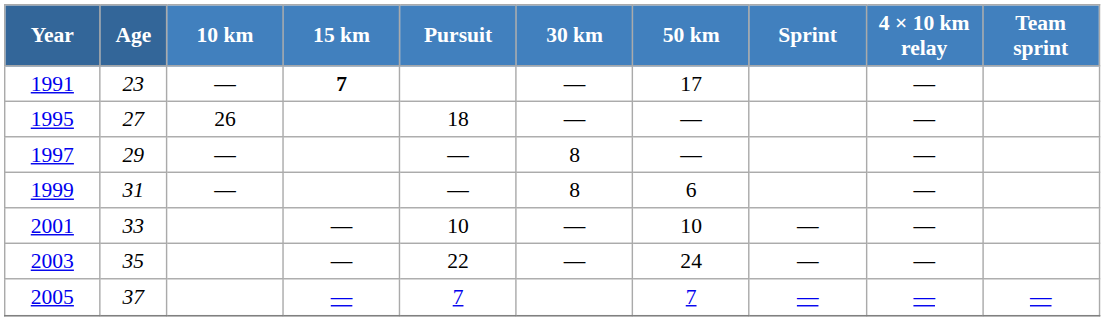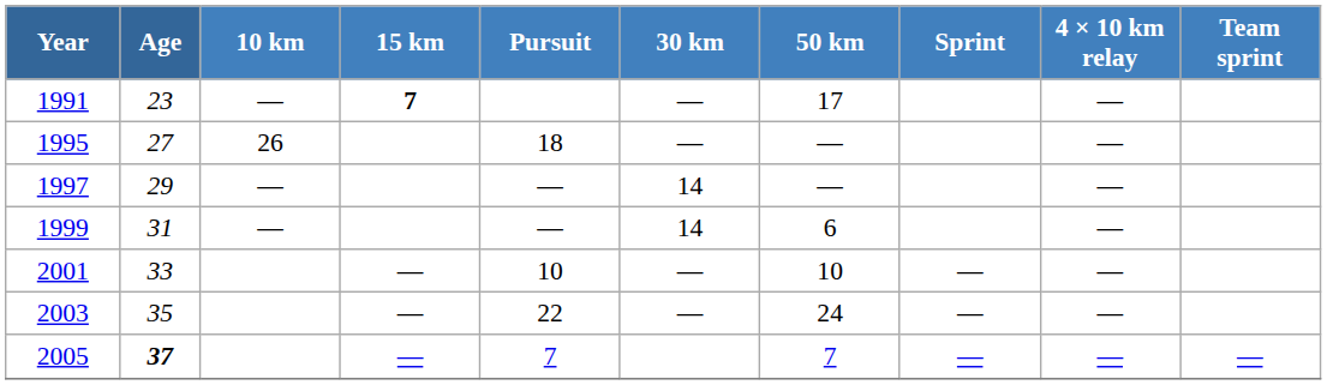 <table class="wikitable" style="font-size:95%; text-align:center; border:grey solid 1px; border-collapse:collapse; background:#ffffff;">
 <tr>
 <th style="background-color:#369; color:white; width:60px;"> Year </th>
 <th style="background-color:#369; color:white; width:40px;"> Age </th>
 <th style="background-color:#4180be; color:white; width:75px;"> 10 km </th>
 <th style="background-color:#4180be; color:white; width:75px;"> 15 km </th>
 <th style="background-color:#4180be; color:white; width:75px;"> Pursuit </th>
 <th style="background-color:#4180be; color:white; width:75px;"> 30 km </th>
 <th style="background-color:#4180be; color:white; width:75px;"> 50 km </th>
 <th style="background-color:#4180be; color:white; width:75px;"> Sprint </th>
 <th style="background-color:#4180be; color:white; width:75px;"> 4 × 10 km <br> relay </th>
 <th style="background-color:#4180be; color:white; width:75px;"> Team <br> sprint </th>
 </tr>
 <tr>
 <td><a href='#'>1991</a></td>
 <td><em>23</em></td>
 <td>—</td>
 <td><strong>7</strong></td>
 <td></td>
 <td>—</td>
 <td>17</td>
 <td></td>
 <td>—</td>
 <td></td>
 </tr>
 <tr>
 <td><a href='#'>1995</a></td>
 <td><em>27</em></td>
 <td>26</td>
 <td></td>
 <td>18</td>
 <td>—</td>
 <td>—</td>
 <td></td>
 <td>—</td>
 <td></td>
 </tr>
 <tr>
 <td><a href='#'>1997</a></td>
 <td><em>29</em></td>
 <td>—</td>
 <td></td>
 <td>—</td>
-<td>8</td>
+<td>14</td>
 <td>—</td>
 <td></td>
 <td>—</td>
 <td></td>
 </tr>
 <tr>
 <td><a href='#'>1999</a></td>
 <td><em>31</em></td>
 <td>—</td>
 <td></td>
 <td>—</td>
-<td>8</td>
+<td>14</td>
 <td>6</td>
 <td></td>
 <td>—</td>
 <td></td>
 </tr>
 <tr>
 <td><a href='#'>2001</a></td>
 <td><em>33</em></td>
 <td></td>
 <td>—</td>
 <td>10</td>
 <td>—</td>
 <td>10</td>
 <td>—</td>
 <td>—</td>
 <td></td>
 </tr>
 <tr>
 <td><a href='#'>2003</a></td>
 <td><em>35</em></td>
 <td></td>
 <td>—</td>
 <td>22</td>
 <td>—</td>
 <td>24</td>
 <td>—</td>
 <td>—</td>
 <td></td>
 </tr>
 <tr>
 <td><a href='#'>2005</a></td>
-<td><em>37</em></td>
+<td><strong><em>37</em></strong></td>
 <td></td>
 <td><a href='#'>—</a></td>
 <td><a href='#'>7</a></td>
 <td></td>
 <td><a href='#'>7</a></td>
 <td><a href='#'>—</a></td>
 <td><a href='#'>—</a></td>
 <td><a href='#'>—</a></td>
 </tr>
 <tr>
 </tr>
 </table>
